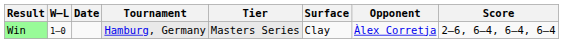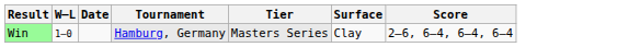 <table class="sortable wikitable">
 <tr>
 <th>Result</th>
 <th class="unsortable">W–L</th>
 <th>Date</th>
 <th>Tournament</th>
 <th>Tier</th>
 <th>Surface</th>
-<th>Opponent</th>
 <th class="unsortable">Score</th>
 </tr>
 <tr>
 <td style="background:#98fb98;">Win</td>
 <td><small>1–0</small></td>
 <td><a href='#'></a></td>
 <td style="background:#e9e9e9;"><a href='#'>Hamburg</a>, Germany</td>
 <td style="background:#e9e9e9;">Masters Series</td>
 <td>Clay</td>
-<td> <a href='#'>Àlex Corretja</a></td>
 <td>2–6, 6–4, 6–4, 6–4</td>
 </tr>
 </table>
